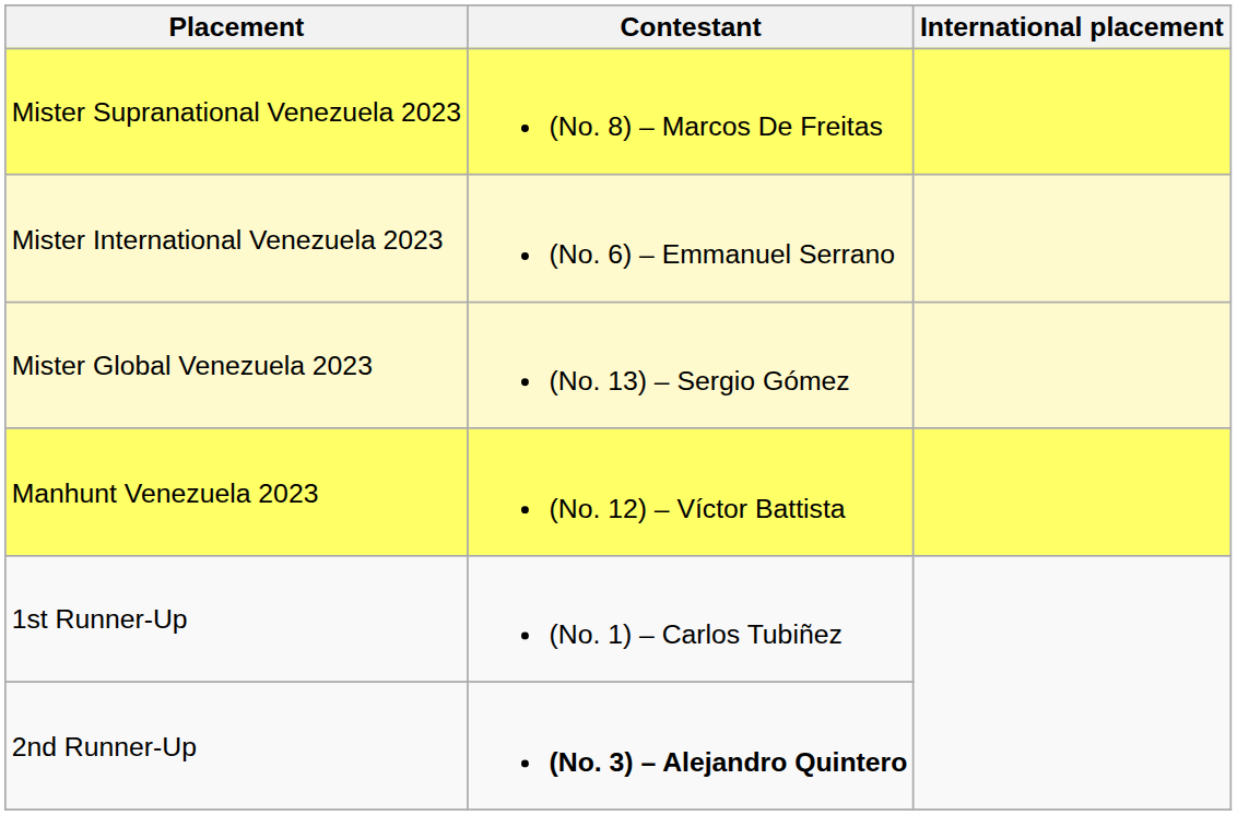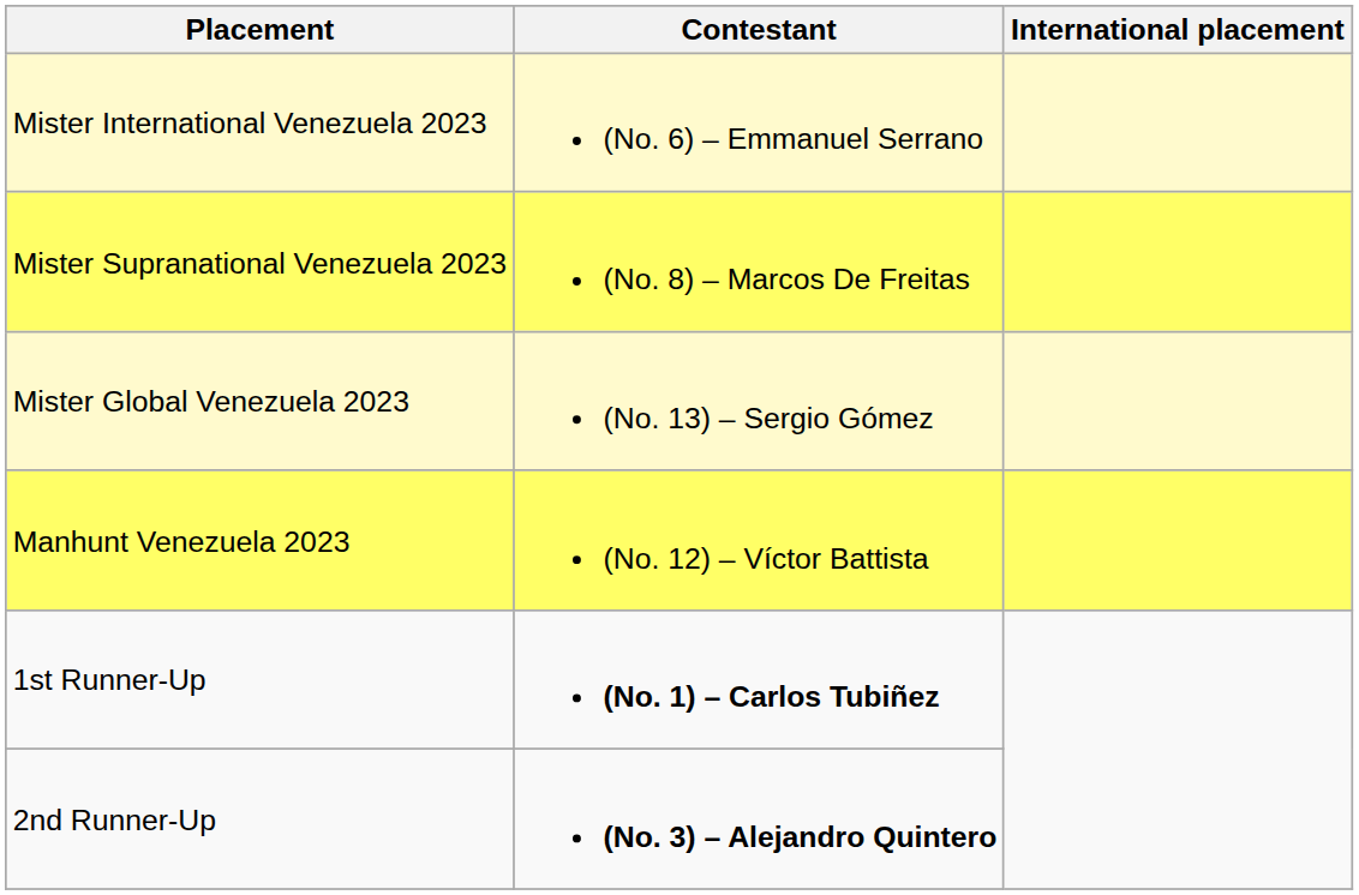 <table class="wikitable sortable" style="font-size: 90%;">
 <tr>
 <th>Placement</th>
 <th>Contestant</th>
 <th>International placement</th>
 </tr>
+<tr style="background:#FFFACD;">
+<td>Mister International Venezuela 2023</td>
+<td><br><ul><li> (No. 6) – Emmanuel Serrano</li></ul></td>
+<td></td>
+</tr>
 <tr style="background:#FFFF66;">
 <td>Mister Supranational Venezuela 2023</td>
 <td><br><ul><li> (No. 8) – Marcos De Freitas</li></ul></td>
-<td></td>
-</tr>
-<tr style="background:#FFFACD;">
-<td>Mister International Venezuela 2023</td>
-<td><br><ul><li> (No. 6) – Emmanuel Serrano</li></ul></td>
 <td></td>
 </tr>
 <tr style="background:#FFFACD;">
 <td>Mister Global Venezuela 2023</td>
 <td><br><ul><li> (No. 13) – Sergio Gómez</li></ul></td>
 <td></td>
 </tr>
 <tr style="background:#FFFF66;">
 <td>Manhunt Venezuela 2023</td>
 <td><br><ul><li> (No. 12) – Víctor Battista</li></ul></td>
 <td></td>
 </tr>
 <tr>
 <td>1st Runner-Up</td>
-<td><br><ul><li> (No. 1) – Carlos Tubiñez</li></ul></td>
+<td><strong><br><ul><li> (No. 1) – Carlos Tubiñez</li></ul></strong></td>
 </tr>
 <tr>
 <td>2nd Runner-Up</td>
 <td><strong><br><ul><li> (No. 3) – Alejandro Quintero</li></ul></strong></td>
 </tr>
 </table>
